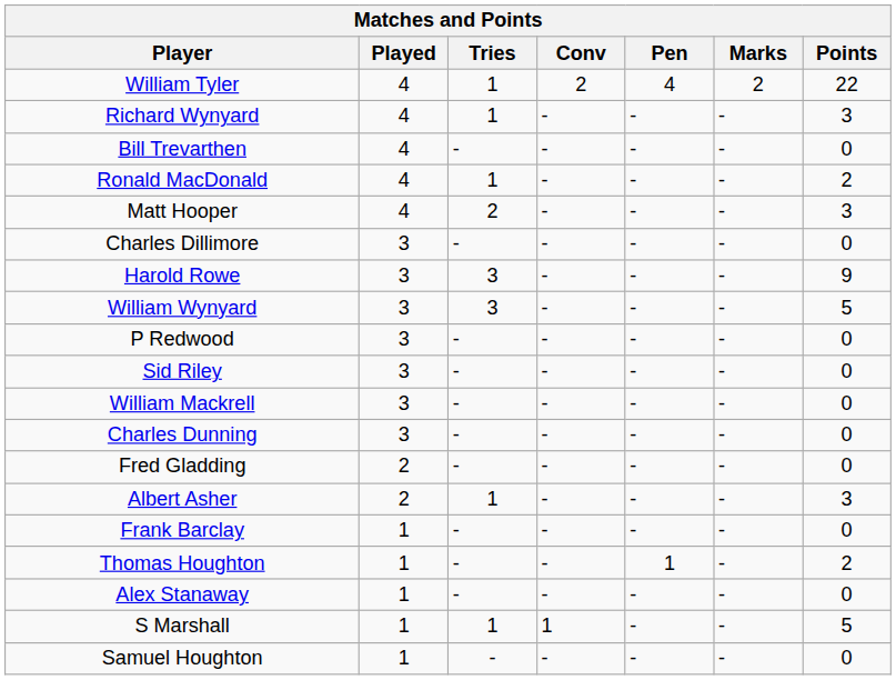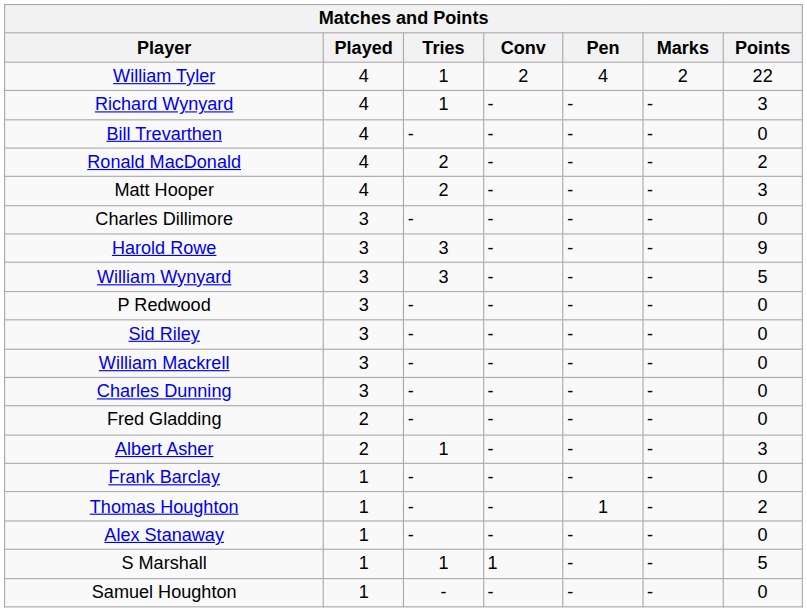 <table class="wikitable collapsible sortable" style="text-align:left; font-size:100%; width:80%;">
 <tr>
 <th colspan="100%">Matches and Points</th>
 </tr>
 <tr>
 <th style="width:40%;">Player</th>
 <th style="width:10%;">Played</th>
 <th style="width:10%;">Tries</th>
 <th style="width:10%;">Conv</th>
 <th style="width:10%;">Pen</th>
 <th style="width:10%;">Marks</th>
 <th style="width:10%;">Points<br></th>
 </tr>
 <tr>
 <td style="text-align:center;"><a href='#'>William Tyler</a></td>
 <td style="text-align:center;">4</td>
 <td style="text-align:center;">1</td>
 <td style="text-align:center;">2</td>
 <td style="text-align:center;">4</td>
 <td style="text-align:center;">2</td>
 <td style="text-align:center;">22</td>
 </tr>
 <tr>
 <td style="text-align:center;"><a href='#'>Richard Wynyard</a></td>
 <td style="text-align:center;">4</td>
 <td style="text-align:center;">1</td>
 <td>-</td>
 <td>-</td>
 <td>-</td>
 <td style="text-align:center;">3</td>
 </tr>
 <tr>
 <td style="text-align:center;"><a href='#'>Bill Trevarthen</a></td>
 <td style="text-align:center;">4</td>
 <td>-</td>
 <td>-</td>
 <td>-</td>
 <td>-</td>
 <td style="text-align:center;">0</td>
 </tr>
 <tr>
 <td style="text-align:center;"><a href='#'>Ronald MacDonald</a></td>
 <td style="text-align:center;">4</td>
-<td style="text-align:center;">1</td>
+<td style="text-align:center;">2</td>
 <td>-</td>
 <td>-</td>
 <td>-</td>
 <td style="text-align:center;">2</td>
 </tr>
 <tr>
 <td style="text-align:center;">Matt Hooper</td>
 <td style="text-align:center;">4</td>
 <td style="text-align:center;">2</td>
 <td>-</td>
 <td>-</td>
 <td>-</td>
 <td style="text-align:center;">3</td>
 </tr>
 <tr>
 <td style="text-align:center;">Charles Dillimore</td>
 <td style="text-align:center;">3</td>
 <td>-</td>
 <td>-</td>
 <td>-</td>
 <td>-</td>
 <td style="text-align:center;">0</td>
 </tr>
 <tr>
 <td style="text-align:center;"><a href='#'>Harold Rowe</a></td>
 <td style="text-align:center;">3</td>
 <td style="text-align:center;">3</td>
 <td>-</td>
 <td>-</td>
 <td>-</td>
 <td style="text-align:center;">9</td>
 </tr>
 <tr>
 <td style="text-align:center;"><a href='#'>William Wynyard</a></td>
 <td style="text-align:center;">3</td>
 <td style="text-align:center;">3</td>
 <td>-</td>
 <td>-</td>
 <td>-</td>
 <td style="text-align:center;">5</td>
 </tr>
 <tr>
 <td style="text-align:center;">P Redwood</td>
 <td style="text-align:center;">3</td>
 <td>-</td>
 <td>-</td>
 <td>-</td>
 <td>-</td>
 <td style="text-align:center;">0</td>
 </tr>
 <tr>
 <td style="text-align:center;"><a href='#'>Sid Riley</a></td>
 <td style="text-align:center;">3</td>
 <td>-</td>
 <td>-</td>
 <td>-</td>
 <td>-</td>
 <td style="text-align:center;">0</td>
 </tr>
 <tr>
 <td style="text-align:center;"><a href='#'>William Mackrell</a></td>
 <td style="text-align:center;">3</td>
 <td>-</td>
 <td>-</td>
 <td>-</td>
 <td>-</td>
 <td style="text-align:center;">0</td>
 </tr>
 <tr>
 <td style="text-align:center;"><a href='#'>Charles Dunning</a></td>
 <td style="text-align:center;">3</td>
 <td>-</td>
 <td>-</td>
 <td>-</td>
 <td>-</td>
 <td style="text-align:center;">0</td>
 </tr>
 <tr>
 <td style="text-align:center;">Fred Gladding</td>
 <td style="text-align:center;">2</td>
 <td>-</td>
 <td>-</td>
 <td>-</td>
 <td>-</td>
 <td style="text-align:center;">0</td>
 </tr>
 <tr>
 <td style="text-align:center;"><a href='#'>Albert Asher</a></td>
 <td style="text-align:center;">2</td>
 <td style="text-align:center;">1</td>
 <td>-</td>
 <td>-</td>
 <td>-</td>
 <td style="text-align:center;">3</td>
 </tr>
 <tr>
 <td style="text-align:center;"><a href='#'>Frank Barclay</a></td>
 <td style="text-align:center;">1</td>
 <td>-</td>
 <td>-</td>
 <td>-</td>
 <td>-</td>
 <td style="text-align:center;">0</td>
 </tr>
 <tr>
 <td style="text-align:center;"><a href='#'>Thomas Houghton</a></td>
 <td style="text-align:center;">1</td>
 <td>-</td>
 <td>-</td>
 <td style="text-align:center;">1</td>
 <td>-</td>
 <td style="text-align:center;">2</td>
 </tr>
 <tr>
 <td style="text-align:center;"><a href='#'>Alex Stanaway</a></td>
 <td style="text-align:center;">1</td>
 <td>-</td>
 <td>-</td>
 <td>-</td>
 <td>-</td>
 <td style="text-align:center;">0</td>
 </tr>
 <tr>
 <td style="text-align:center;">S Marshall</td>
 <td style="text-align:center;">1</td>
 <td style="text-align:center;">1</td>
 <td>1</td>
 <td>-</td>
 <td>-</td>
 <td style="text-align:center;">5</td>
 </tr>
 <tr>
 <td style="text-align:center;">Samuel Houghton</td>
 <td style="text-align:center;">1</td>
 <td style="text-align:center;">-</td>
 <td>-</td>
 <td>-</td>
 <td>-</td>
 <td style="text-align:center;">0</td>
 </tr>
 </table>
